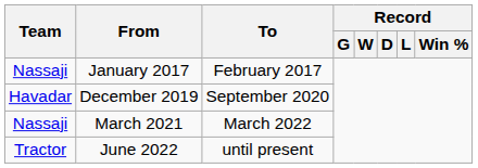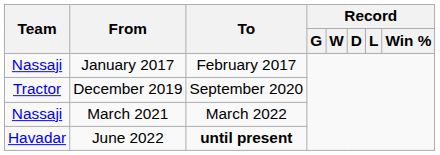 <table class="wikitable" style="text-align: center">
 <tr>
 <th rowspan="2">Team</th>
 <th rowspan="2">From</th>
 <th rowspan="2">To</th>
 <th colspan="5">Record</th>
 </tr>
 <tr>
 <th>G</th>
 <th>W</th>
 <th>D</th>
 <th>L</th>
 <th>Win %</th>
 </tr>
 <tr>
 <td><a href='#'>Nassaji</a></td>
 <td align=“left”>January 2017</td>
 <td align=“left”>February 2017<br></td>
 </tr>
 <tr>
-<td><a href='#'>Havadar</a></td>
+<td><a href='#'>Tractor</a></td>
 <td align=“left”>December 2019</td>
 <td align=“left”>September 2020<br></td>
 </tr>
 <tr>
 <td><a href='#'>Nassaji</a></td>
 <td align=“left”>March 2021</td>
 <td align=“left”>March 2022<br></td>
 </tr>
 <tr>
-<td><a href='#'>Tractor</a></td>
+<td><a href='#'>Havadar</a></td>
 <td align=“left”>June 2022</td>
-<td align=“left”>until present<br></td>
+<td align=“left”><strong>until present<br></strong></td>
 </tr>
 </table>
